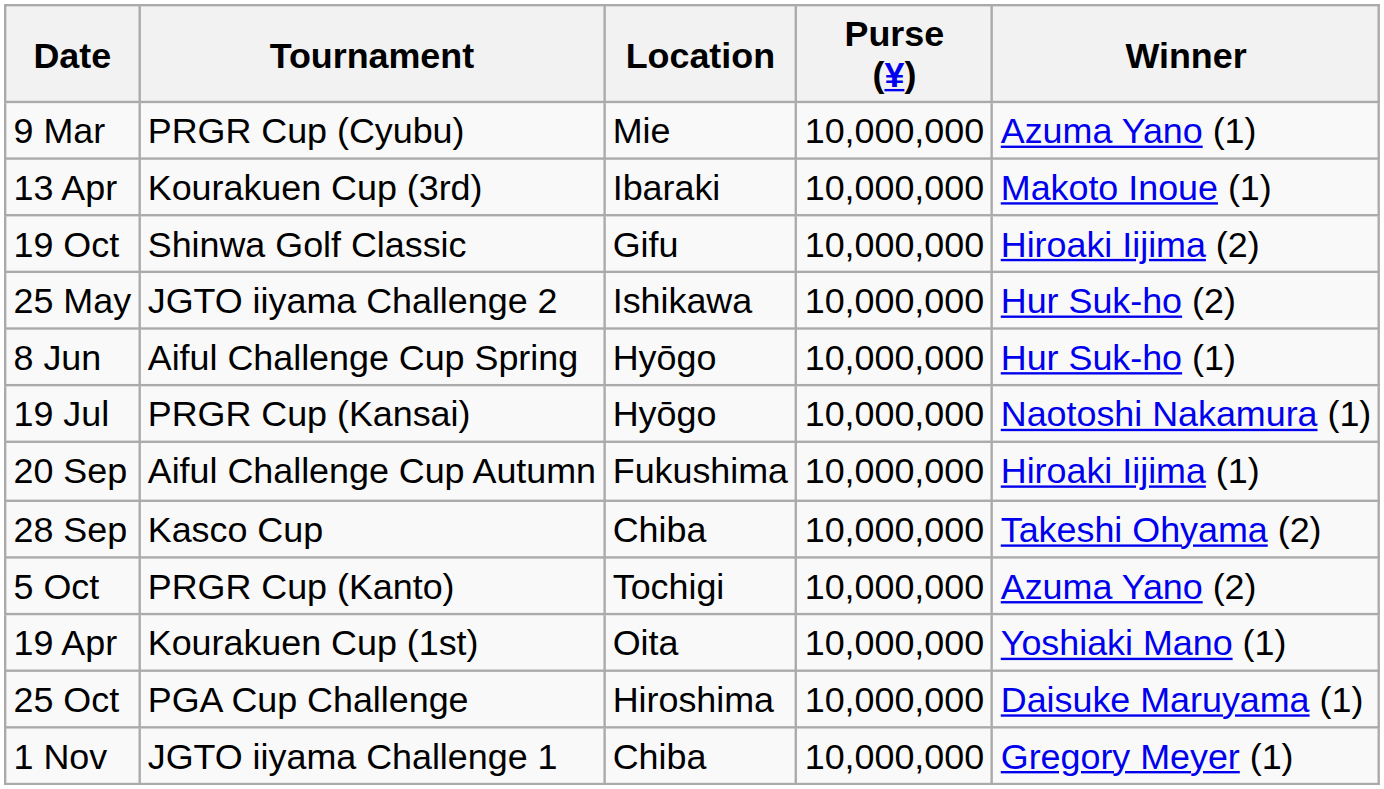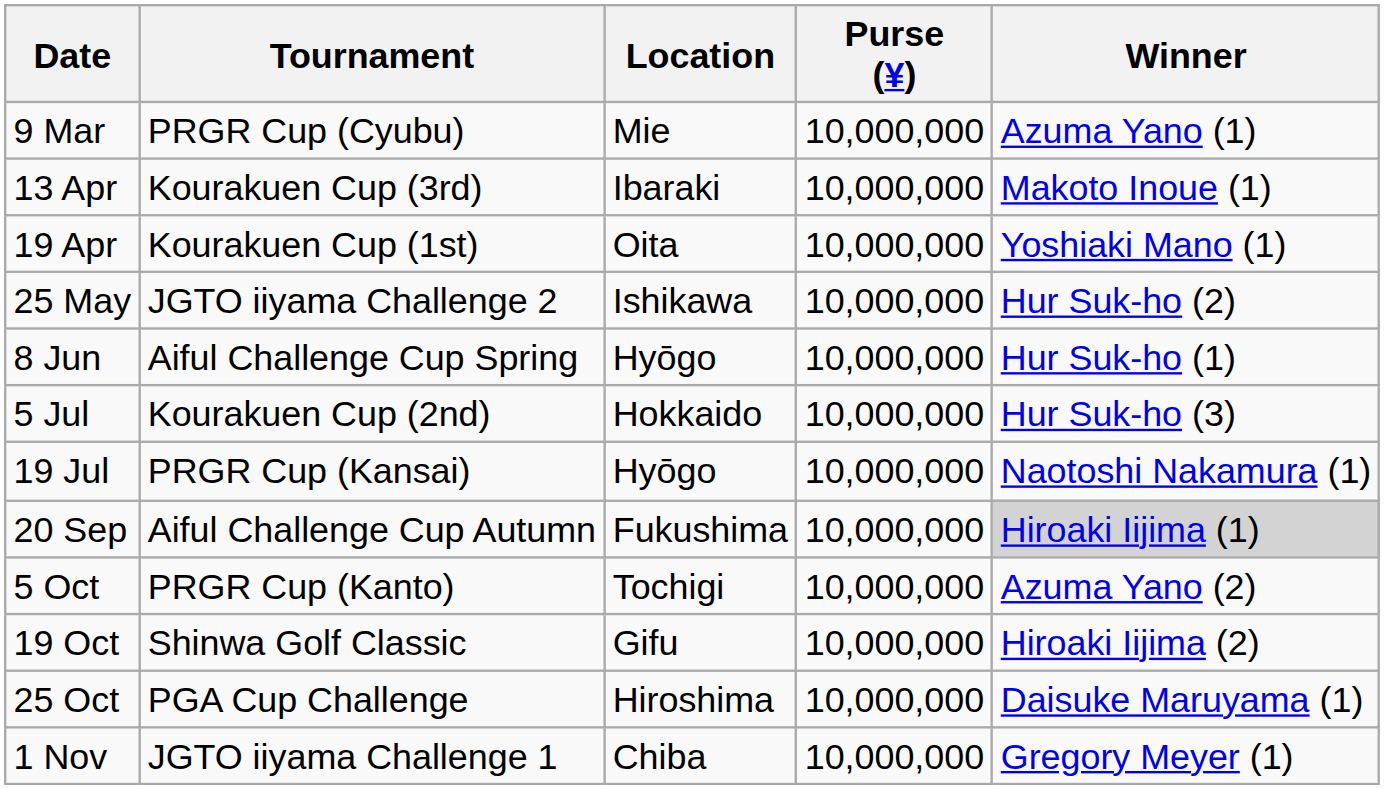 <table class="wikitable" style="font-size:95%">
 <tr>
 <th>Date</th>
 <th>Tournament</th>
 <th>Location</th>
 <th>Purse<br>(<a href='#'>¥</a>)</th>
 <th>Winner</th>
 </tr>
 <tr>
 <td>9 Mar</td>
 <td>PRGR Cup (Cyubu)</td>
 <td>Mie</td>
 <td align=right>10,000,000</td>
 <td> <a href='#'>Azuma Yano</a> (1)</td>
 </tr>
 <tr>
 <td>13 Apr</td>
 <td>Kourakuen Cup (3rd)</td>
 <td>Ibaraki</td>
 <td align=right>10,000,000</td>
 <td> <a href='#'>Makoto Inoue</a> (1)</td>
 </tr>
 <tr>
-<td>19 Oct</td>
-<td>Shinwa Golf Classic</td>
-<td>Gifu</td>
+<td>19 Apr</td>
+<td>Kourakuen Cup (1st)</td>
+<td>Oita</td>
 <td align=right>10,000,000</td>
-<td> <a href='#'>Hiroaki Iijima</a> (2)</td>
+<td> <a href='#'>Yoshiaki Mano</a> (1)</td>
 </tr>
 <tr>
 <td>25 May</td>
 <td>JGTO iiyama Challenge 2</td>
 <td>Ishikawa</td>
 <td align=right>10,000,000</td>
 <td> <a href='#'>Hur Suk-ho</a> (2)</td>
 </tr>
 <tr>
 <td>8 Jun</td>
 <td>Aiful Challenge Cup Spring</td>
 <td>Hyōgo</td>
 <td align=right>10,000,000</td>
 <td> <a href='#'>Hur Suk-ho</a> (1)</td>
 </tr>
 <tr>
+<td>5 Jul</td>
+<td>Kourakuen Cup (2nd)</td>
+<td>Hokkaido</td>
+<td align=right>10,000,000</td>
+<td> <a href='#'>Hur Suk-ho</a> (3)</td>
+</tr>
+<tr>
 <td>19 Jul</td>
 <td>PRGR Cup (Kansai)</td>
 <td>Hyōgo</td>
 <td align=right>10,000,000</td>
 <td> <a href='#'>Naotoshi Nakamura</a> (1)</td>
 </tr>
 <tr>
 <td>20 Sep</td>
 <td>Aiful Challenge Cup Autumn</td>
 <td>Fukushima</td>
 <td align=right>10,000,000</td>
-<td> <a href='#'>Hiroaki Iijima</a> (1)</td>
-</tr>
-<tr>
-<td>28 Sep</td>
-<td>Kasco Cup</td>
-<td>Chiba</td>
-<td align=right>10,000,000</td>
-<td> <a href='#'>Takeshi Ohyama</a> (2)</td>
+<td style="background: lightgrey;"> <a href='#'>Hiroaki Iijima</a> (1)</td>
 </tr>
 <tr>
 <td>5 Oct</td>
 <td>PRGR Cup (Kanto)</td>
 <td>Tochigi</td>
 <td align=right>10,000,000</td>
 <td> <a href='#'>Azuma Yano</a> (2)</td>
 </tr>
 <tr>
-<td>19 Apr</td>
-<td>Kourakuen Cup (1st)</td>
-<td>Oita</td>
+<td>19 Oct</td>
+<td>Shinwa Golf Classic</td>
+<td>Gifu</td>
 <td align=right>10,000,000</td>
-<td> <a href='#'>Yoshiaki Mano</a> (1)</td>
+<td> <a href='#'>Hiroaki Iijima</a> (2)</td>
 </tr>
 <tr>
 <td>25 Oct</td>
 <td>PGA Cup Challenge</td>
 <td>Hiroshima</td>
 <td align=right>10,000,000</td>
 <td> <a href='#'>Daisuke Maruyama</a> (1)</td>
 </tr>
 <tr>
 <td>1 Nov</td>
 <td>JGTO iiyama Challenge 1</td>
 <td>Chiba</td>
 <td align=right>10,000,000</td>
 <td> <a href='#'>Gregory Meyer</a> (1)</td>
 </tr>
 </table>
